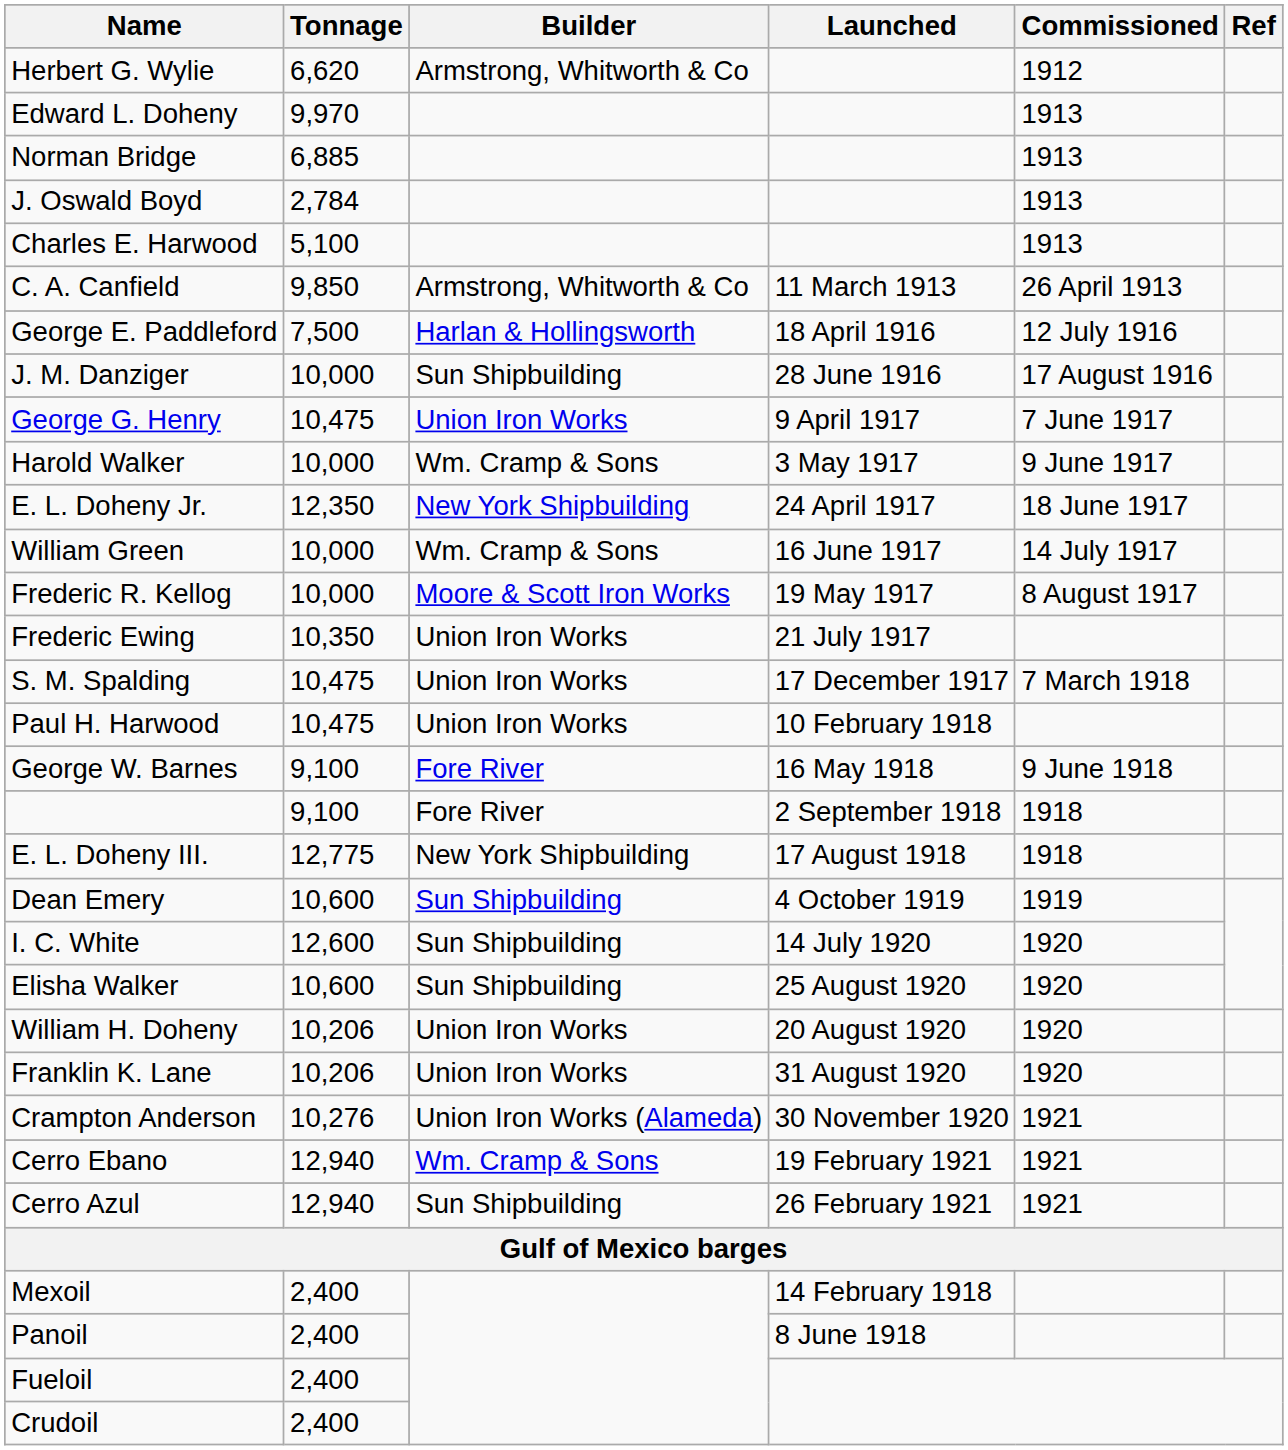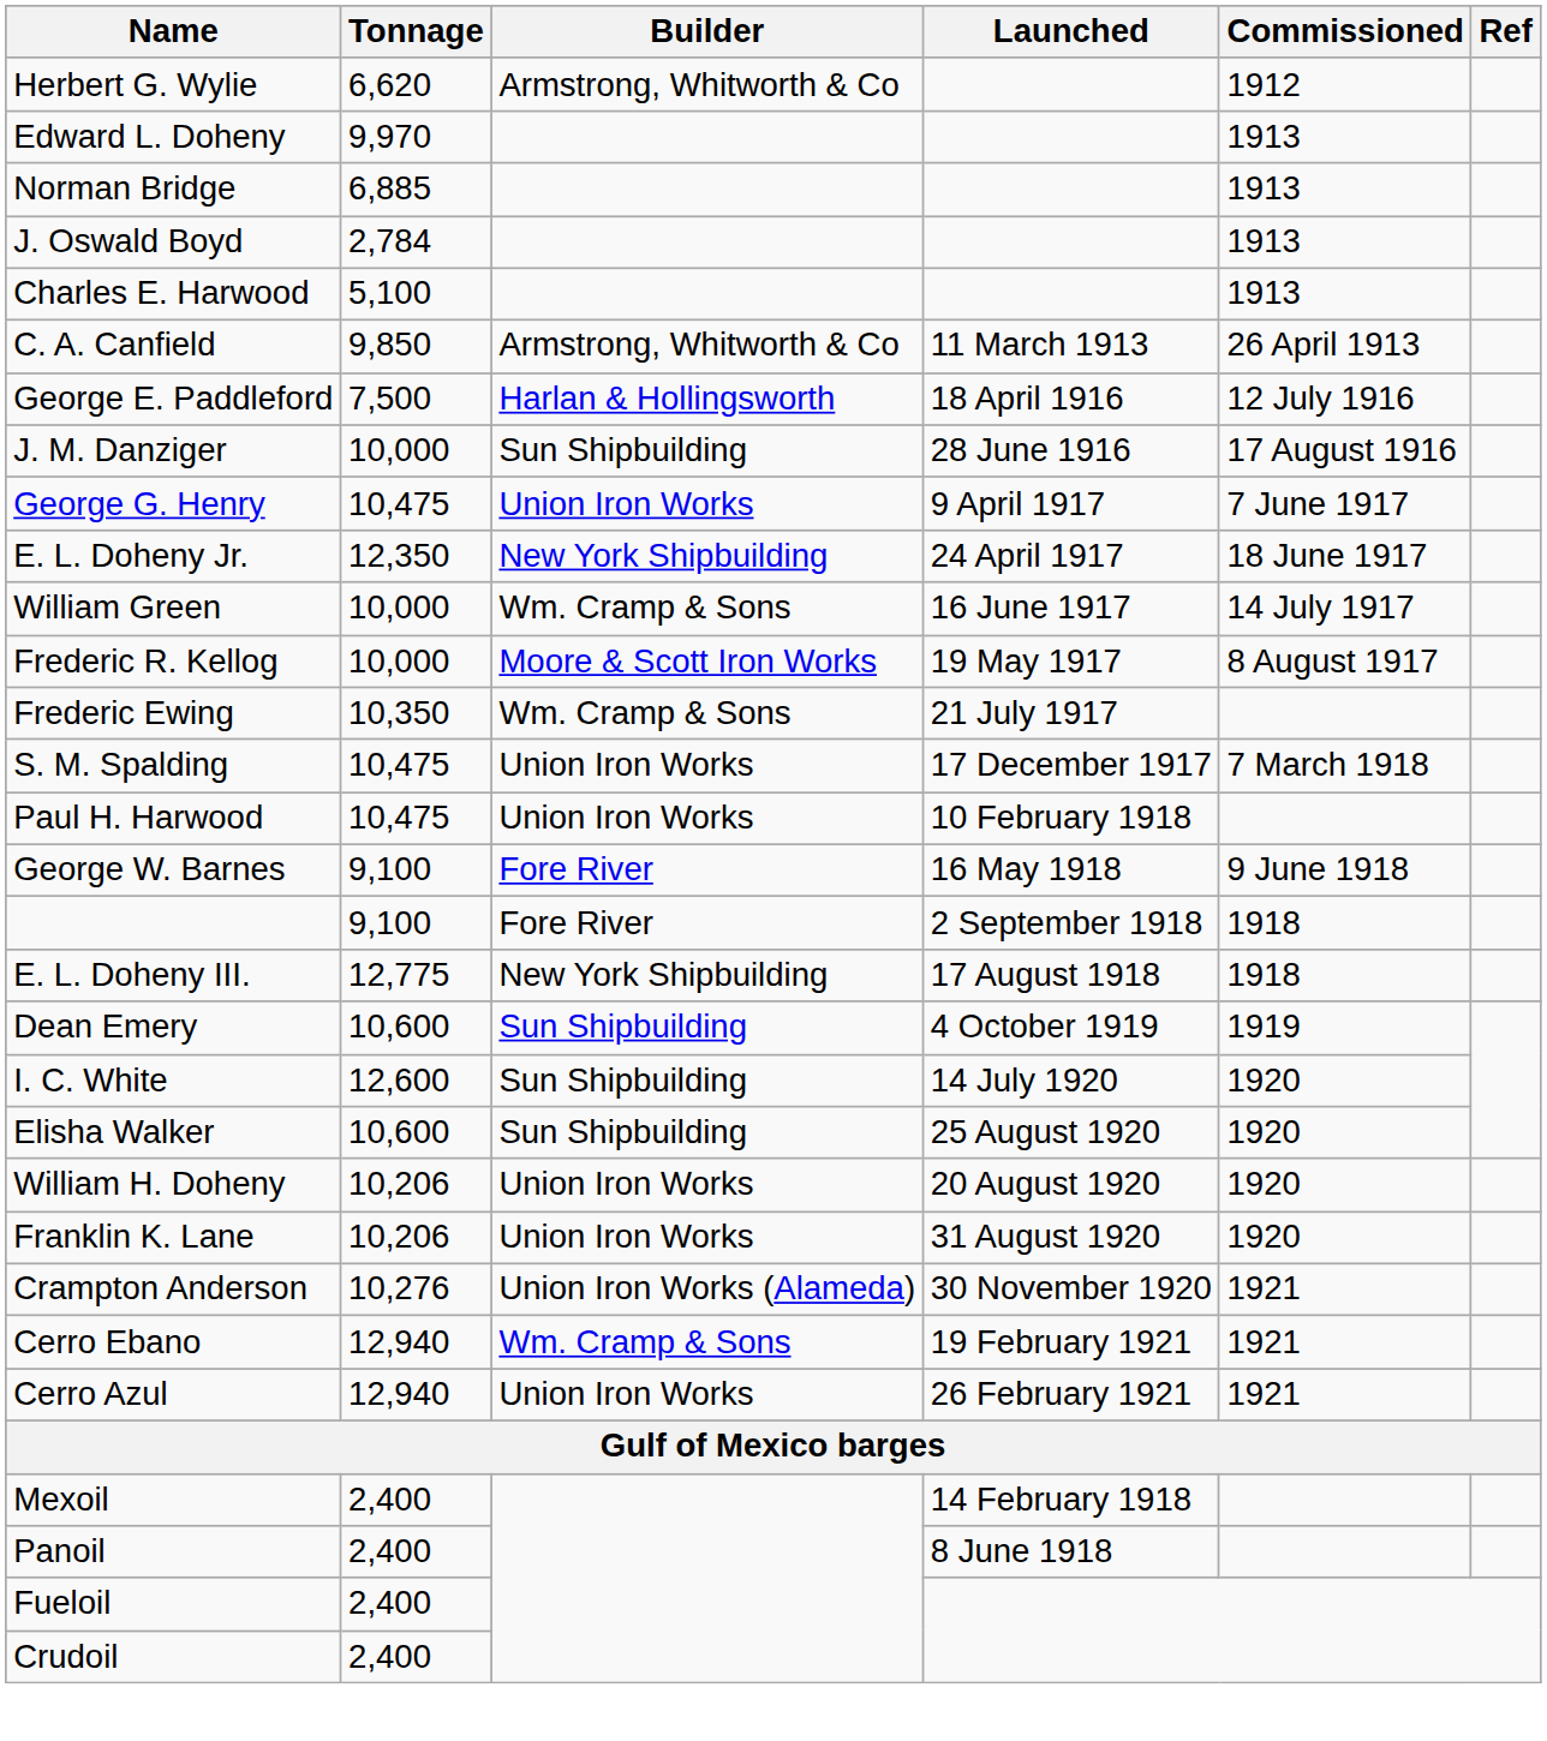 <table class="wikitable col2right col4right col5right col1center col3center">
 <tr>
 <th>Name</th>
 <th>Tonnage</th>
 <th>Builder</th>
 <th>Launched</th>
 <th>Commissioned</th>
 <th>Ref</th>
 </tr>
 <tr>
 <td>Herbert G. Wylie</td>
 <td>6,620</td>
 <td> Armstrong, Whitworth & Co</td>
 <td></td>
 <td>1912</td>
 <td></td>
 </tr>
 <tr>
 <td>Edward L. Doheny</td>
 <td>9,970</td>
 <td></td>
 <td></td>
 <td>1913</td>
 <td></td>
 </tr>
 <tr>
 <td>Norman Bridge</td>
 <td>6,885</td>
 <td></td>
 <td></td>
 <td>1913</td>
 <td></td>
 </tr>
 <tr>
 <td>J. Oswald Boyd</td>
 <td>2,784</td>
 <td></td>
 <td></td>
 <td>1913</td>
 <td></td>
 </tr>
 <tr>
 <td>Charles E. Harwood</td>
 <td>5,100</td>
 <td></td>
 <td></td>
 <td>1913</td>
 <td></td>
 </tr>
 <tr>
 <td>C. A. Canfield</td>
 <td>9,850</td>
 <td> Armstrong, Whitworth & Co</td>
 <td>11 March 1913</td>
 <td>26 April 1913</td>
 <td></td>
 </tr>
 <tr>
 <td>George E. Paddleford</td>
 <td>7,500</td>
 <td> <a href='#'>Harlan & Hollingsworth</a></td>
 <td>18 April 1916</td>
 <td>12 July 1916</td>
 <td></td>
 </tr>
 <tr>
 <td>J. M. Danziger</td>
 <td>10,000</td>
 <td>Sun Shipbuilding</td>
 <td>28 June 1916</td>
 <td>17 August 1916</td>
 <td></td>
 </tr>
 <tr>
 <td><a href='#'>George G. Henry</a></td>
 <td>10,475</td>
 <td> <a href='#'>Union Iron Works</a></td>
 <td>9 April 1917</td>
 <td>7 June 1917</td>
 <td></td>
 </tr>
 <tr>
-<td>Harold Walker</td>
-<td>10,000</td>
-<td>Wm. Cramp & Sons</td>
-<td>3 May 1917</td>
-<td>9 June 1917</td>
-<td></td>
-</tr>
-<tr>
 <td>E. L. Doheny Jr.</td>
 <td>12,350</td>
 <td> <a href='#'>New York Shipbuilding</a></td>
 <td>24 April 1917</td>
 <td>18 June 1917</td>
 <td></td>
 </tr>
 <tr>
 <td>William Green</td>
 <td>10,000</td>
 <td>Wm. Cramp & Sons</td>
 <td>16 June 1917</td>
 <td>14 July 1917</td>
 <td></td>
 </tr>
 <tr>
 <td>Frederic R. Kellog</td>
 <td>10,000</td>
 <td> <a href='#'>Moore & Scott Iron Works</a></td>
 <td>19 May 1917</td>
 <td>8 August 1917</td>
 <td></td>
 </tr>
 <tr>
 <td>Frederic Ewing</td>
 <td>10,350</td>
-<td>Union Iron Works</td>
+<td>Wm. Cramp & Sons</td>
 <td>21 July 1917</td>
 <td></td>
 <td></td>
 </tr>
 <tr>
 <td>S. M. Spalding</td>
 <td>10,475</td>
 <td>Union Iron Works</td>
 <td>17 December 1917</td>
 <td>7 March 1918</td>
 <td></td>
 </tr>
 <tr>
 <td>Paul H. Harwood</td>
 <td>10,475</td>
 <td>Union Iron Works</td>
 <td>10 February 1918</td>
 <td></td>
 <td></td>
 </tr>
 <tr>
 <td>George W. Barnes</td>
 <td>9,100</td>
 <td> <a href='#'>Fore River</a></td>
 <td>16 May 1918</td>
 <td>9 June 1918</td>
 <td></td>
 </tr>
 <tr>
 <td></td>
 <td>9,100</td>
 <td>Fore River</td>
 <td>2 September 1918</td>
 <td>1918</td>
 <td></td>
 </tr>
 <tr>
 <td>E. L. Doheny III.</td>
 <td>12,775</td>
 <td>New York Shipbuilding</td>
 <td>17 August 1918</td>
 <td>1918</td>
 <td></td>
 </tr>
 <tr>
 <td>Dean Emery</td>
 <td>10,600</td>
 <td> <a href='#'>Sun Shipbuilding</a></td>
 <td>4 October 1919</td>
 <td>1919</td>
 </tr>
 <tr>
 <td>I. C. White</td>
 <td>12,600</td>
 <td>Sun Shipbuilding</td>
 <td>14 July 1920</td>
 <td>1920</td>
 </tr>
 <tr>
 <td>Elisha Walker</td>
 <td>10,600</td>
 <td>Sun Shipbuilding</td>
 <td>25 August 1920</td>
 <td>1920</td>
 </tr>
 <tr>
 <td>William H. Doheny</td>
 <td>10,206</td>
 <td>Union Iron Works</td>
 <td>20 August 1920</td>
 <td>1920</td>
 <td></td>
 </tr>
 <tr>
 <td>Franklin K. Lane</td>
 <td>10,206</td>
 <td>Union Iron Works</td>
 <td>31 August 1920</td>
 <td>1920</td>
 <td></td>
 </tr>
 <tr>
 <td>Crampton Anderson</td>
 <td>10,276</td>
 <td>Union Iron Works (<a href='#'>Alameda</a>)</td>
 <td>30 November 1920</td>
 <td>1921</td>
 <td></td>
 </tr>
 <tr>
 <td>Cerro Ebano</td>
 <td>12,940</td>
 <td> <a href='#'>Wm. Cramp & Sons</a></td>
 <td>19 February 1921</td>
 <td>1921</td>
 <td></td>
 </tr>
 <tr>
 <td>Cerro Azul</td>
 <td>12,940</td>
-<td>Sun Shipbuilding</td>
+<td>Union Iron Works</td>
 <td>26 February 1921</td>
 <td>1921</td>
 <td></td>
 </tr>
 <tr>
 <th colspan=6>Gulf of Mexico barges</th>
 </tr>
 <tr>
 <td>Mexoil</td>
 <td>2,400</td>
 <td rowspan=4></td>
 <td>14 February 1918</td>
 <td></td>
 <td></td>
 </tr>
 <tr>
 <td>Panoil</td>
 <td>2,400</td>
 <td>8 June 1918</td>
 <td></td>
 <td></td>
 </tr>
 <tr>
 <td>Fueloil</td>
 <td>2,400</td>
 </tr>
 <tr>
 <td>Crudoil</td>
 <td>2,400</td>
 </tr>
 </table>
